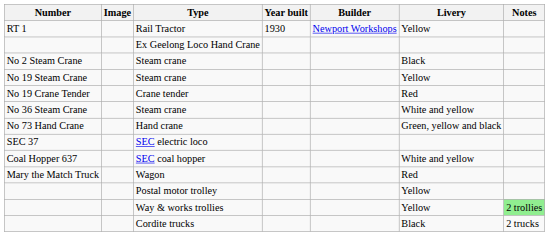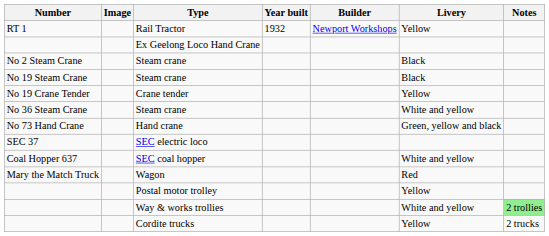 <table class="wikitable">
 <tr>
 <th>Number</th>
 <th>Image</th>
 <th>Type</th>
 <th>Year built</th>
 <th>Builder</th>
 <th>Livery</th>
 <th>Notes</th>
 </tr>
 <tr>
 <td>RT 1</td>
 <td></td>
 <td>Rail Tractor</td>
-<td>1930</td>
+<td>1932</td>
 <td><a href='#'>Newport Workshops</a></td>
 <td>Yellow</td>
 <td></td>
 </tr>
 <tr>
 <td></td>
 <td></td>
 <td>Ex Geelong Loco Hand Crane</td>
 <td></td>
 <td></td>
 <td></td>
 <td></td>
 </tr>
 <tr>
 <td>No 2 Steam Crane</td>
 <td></td>
 <td>Steam crane</td>
 <td></td>
 <td></td>
 <td>Black</td>
 <td></td>
 </tr>
 <tr>
 <td>No 19 Steam Crane</td>
 <td></td>
 <td>Steam crane</td>
 <td></td>
 <td></td>
-<td>Yellow</td>
+<td>Black</td>
 <td></td>
 </tr>
 <tr>
 <td>No 19 Crane Tender</td>
 <td></td>
 <td>Crane tender</td>
 <td></td>
 <td></td>
-<td>Red</td>
+<td>Yellow</td>
 <td></td>
 </tr>
 <tr>
 <td>No 36 Steam Crane</td>
 <td></td>
 <td>Steam crane</td>
 <td></td>
 <td></td>
 <td>White and yellow</td>
 <td></td>
 </tr>
 <tr>
 <td>No 73 Hand Crane</td>
 <td></td>
 <td>Hand crane</td>
 <td></td>
 <td></td>
 <td>Green, yellow and black</td>
 <td></td>
 </tr>
 <tr>
 <td>SEC 37</td>
 <td></td>
 <td><a href='#'>SEC</a> electric loco</td>
 <td></td>
 <td></td>
 <td></td>
 <td></td>
 </tr>
 <tr>
 <td>Coal Hopper 637</td>
 <td></td>
 <td><a href='#'>SEC</a> coal hopper</td>
 <td></td>
 <td></td>
 <td>White and yellow</td>
 <td></td>
 </tr>
 <tr>
 <td>Mary the Match Truck</td>
 <td></td>
 <td>Wagon</td>
 <td></td>
 <td></td>
 <td>Red</td>
 <td></td>
 </tr>
 <tr>
 <td></td>
 <td></td>
 <td>Postal motor trolley</td>
 <td></td>
 <td></td>
 <td>Yellow</td>
 <td></td>
 </tr>
 <tr>
 <td></td>
 <td></td>
 <td>Way & works trollies</td>
 <td></td>
 <td></td>
-<td>Yellow</td>
+<td>White and yellow</td>
 <td style="background: lightgreen;">2 trollies</td>
 </tr>
 <tr>
 <td></td>
 <td></td>
 <td>Cordite trucks</td>
 <td></td>
 <td></td>
-<td>Black</td>
+<td>Yellow</td>
 <td>2 trucks</td>
 </tr>
 </table>
